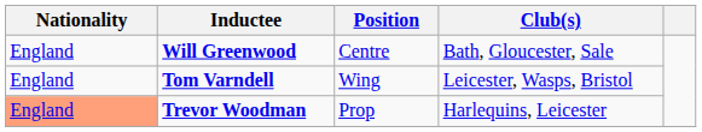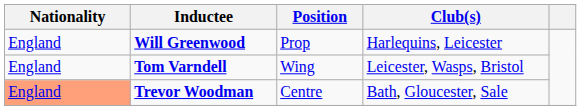 <table class="wikitable">
 <tr>
 <th width=120>Nationality</th>
 <th width=140>Inductee</th>
 <th width=80><a href='#'>Position</a></th>
 <th width=180><a href='#'>Club(s)</a></th>
 <th width=20></th>
 </tr>
 <tr>
 <td> <a href='#'>England</a></td>
 <td><strong><a href='#'>Will Greenwood</a></strong></td>
-<td><a href='#'>Centre</a></td>
-<td><a href='#'>Bath</a>, <a href='#'>Gloucester</a>, <a href='#'>Sale</a></td>
+<td><a href='#'>Prop</a></td>
+<td><a href='#'>Harlequins</a>, <a href='#'>Leicester</a></td>
 <td rowspan=3></td>
 </tr>
 <tr>
 <td> <a href='#'>England</a></td>
 <td><strong><a href='#'>Tom Varndell</a></strong></td>
 <td><a href='#'>Wing</a></td>
 <td><a href='#'>Leicester</a>, <a href='#'>Wasps</a>, <a href='#'>Bristol</a></td>
 </tr>
 <tr>
 <td style="background: lightsalmon;"> <a href='#'>England</a></td>
 <td><strong><a href='#'>Trevor Woodman</a></strong></td>
-<td><a href='#'>Prop</a></td>
-<td><a href='#'>Harlequins</a>, <a href='#'>Leicester</a></td>
+<td><a href='#'>Centre</a></td>
+<td><a href='#'>Bath</a>, <a href='#'>Gloucester</a>, <a href='#'>Sale</a></td>
 </tr>
 <tr>
 </tr>
 </table>
